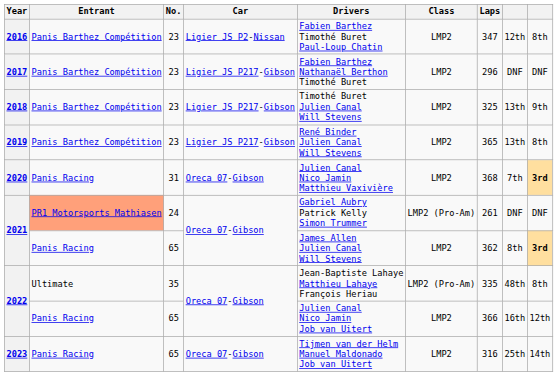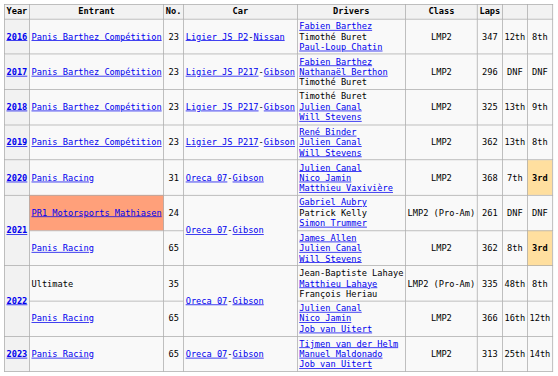 <table class="wikitable" style="font-size:90%">
 <tr>
 <th>Year</th>
 <th>Entrant</th>
 <th>No.</th>
 <th>Car</th>
 <th>Drivers</th>
 <th>Class</th>
 <th>Laps</th>
 <th></th>
 <th></th>
 </tr>
 <tr align="center">
 <th><a href='#'>2016</a></th>
 <td align=left> <a href='#'>Panis Barthez Compétition</a></td>
 <td>23</td>
 <td align=left><a href='#'>Ligier JS P2</a>-<a href='#'>Nissan</a></td>
 <td align=left> <a href='#'>Fabien Barthez</a><br> Timothé Buret<br> <a href='#'>Paul-Loup Chatin</a></td>
 <td>LMP2</td>
 <td>347</td>
 <td>12th</td>
 <td>8th</td>
 </tr>
 <tr align="center">
 <th><a href='#'>2017</a></th>
 <td align=left> <a href='#'>Panis Barthez Compétition</a></td>
 <td>23</td>
 <td align=left><a href='#'>Ligier JS P217</a>-<a href='#'>Gibson</a></td>
 <td align=left> <a href='#'>Fabien Barthez</a><br> <a href='#'>Nathanaël Berthon</a><br> Timothé Buret</td>
 <td>LMP2</td>
 <td>296</td>
 <td>DNF</td>
 <td>DNF</td>
 </tr>
 <tr align="center">
 <th><a href='#'>2018</a></th>
 <td align=left> <a href='#'>Panis Barthez Compétition</a></td>
 <td>23</td>
 <td align=left><a href='#'>Ligier JS P217</a>-<a href='#'>Gibson</a></td>
 <td align=left> Timothé Buret<br> <a href='#'>Julien Canal</a><br> <a href='#'>Will Stevens</a></td>
 <td>LMP2</td>
 <td>325</td>
 <td>13th</td>
 <td>9th</td>
 </tr>
 <tr align="center">
 <th><a href='#'>2019</a></th>
 <td align=left> <a href='#'>Panis Barthez Compétition</a></td>
 <td>23</td>
 <td align=left><a href='#'>Ligier JS P217</a>-<a href='#'>Gibson</a></td>
 <td align=left> <a href='#'>René Binder</a><br> <a href='#'>Julien Canal</a><br> <a href='#'>Will Stevens</a></td>
 <td>LMP2</td>
-<td>365</td>
+<td>362</td>
 <td>13th</td>
 <td>8th</td>
 </tr>
 <tr align="center">
 <th><a href='#'>2020</a></th>
 <td align=left> <a href='#'>Panis Racing</a></td>
 <td>31</td>
 <td align=left><a href='#'>Oreca 07</a>-<a href='#'>Gibson</a></td>
 <td align=left> <a href='#'>Julien Canal</a><br> <a href='#'>Nico Jamin</a><br> <a href='#'>Matthieu Vaxivière</a></td>
 <td>LMP2</td>
 <td>368</td>
 <td>7th</td>
 <td style="background:#FFDF9F;"><strong>3rd</strong></td>
 </tr>
 <tr align="center">
 <th rowspan=2><a href='#'>2021</a></th>
 <td align=left style="background: lightsalmon;"> <a href='#'>PR1 Motorsports Mathiasen</a></td>
 <td>24</td>
 <td rowspan=2 align=left><a href='#'>Oreca 07</a>-<a href='#'>Gibson</a></td>
 <td align=left> <a href='#'>Gabriel Aubry</a><br> Patrick Kelly<br> <a href='#'>Simon Trummer</a></td>
 <td>LMP2 (Pro-Am)</td>
 <td>261</td>
 <td>DNF</td>
 <td>DNF</td>
 </tr>
 <tr align="center">
 <td align=left> <a href='#'>Panis Racing</a></td>
 <td>65</td>
 <td align=left> <a href='#'>James Allen</a><br> <a href='#'>Julien Canal</a><br> <a href='#'>Will Stevens</a></td>
 <td>LMP2</td>
 <td>362</td>
 <td>8th</td>
 <td style="background:#FFDF9F;"><strong>3rd</strong></td>
 </tr>
 <tr align="center">
 <th rowspan=2><a href='#'>2022</a></th>
 <td align=left> Ultimate</td>
 <td>35</td>
 <td rowspan=2 align=left><a href='#'>Oreca 07</a>-<a href='#'>Gibson</a></td>
 <td align=left> Jean-Baptiste Lahaye<br> <a href='#'>Matthieu Lahaye</a><br> François Heriau</td>
 <td>LMP2 (Pro-Am)</td>
 <td>335</td>
 <td>48th</td>
 <td>8th</td>
 </tr>
 <tr align="center">
 <td align=left> <a href='#'>Panis Racing</a></td>
 <td>65</td>
 <td align=left> <a href='#'>Julien Canal</a><br> <a href='#'>Nico Jamin</a><br> <a href='#'>Job van Uitert</a></td>
 <td>LMP2</td>
 <td>366</td>
 <td>16th</td>
 <td>12th</td>
 </tr>
 <tr align="center">
 <th><a href='#'>2023</a></th>
 <td align=left> <a href='#'>Panis Racing</a></td>
 <td>65</td>
 <td align=left><a href='#'>Oreca 07</a>-<a href='#'>Gibson</a></td>
 <td align=left> <a href='#'>Tijmen van der Helm</a><br> <a href='#'>Manuel Maldonado</a><br> <a href='#'>Job van Uitert</a></td>
 <td>LMP2</td>
-<td>316</td>
+<td>313</td>
 <td>25th</td>
 <td>14th</td>
 </tr>
 </table>
